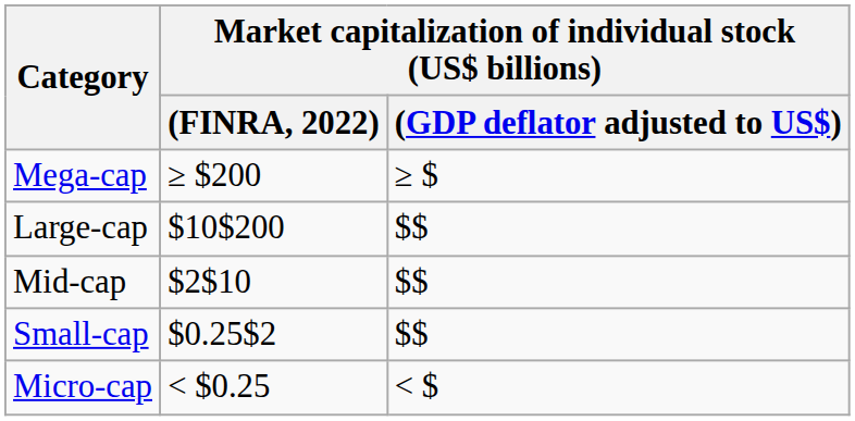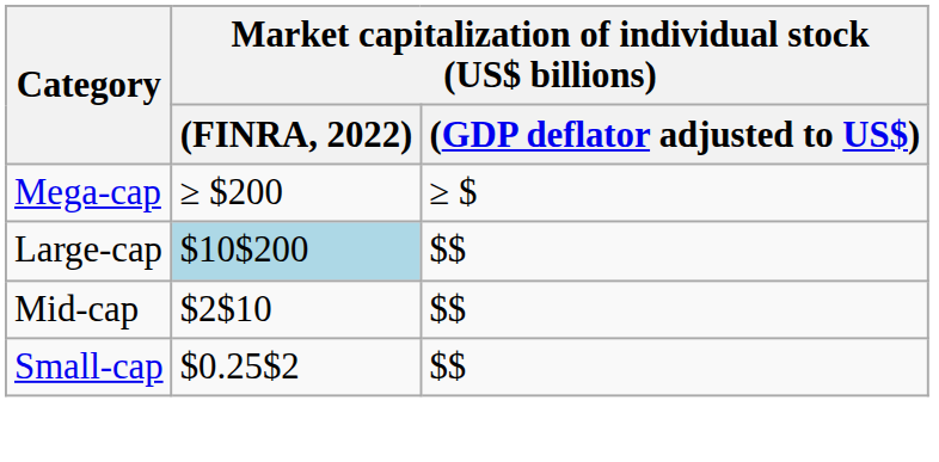 <table class="wikitable">
 <tr>
 <th rowspan=2>Category</th>
 <th colspan=2>Market capitalization of individual stock<br>(US$ billions)</th>
 </tr>
 <tr>
 <th>(FINRA, 2022)</th>
 <th>(<a href='#'>GDP deflator</a> adjusted to  <a href='#'>US$</a>)</th>
 </tr>
 <tr>
 <td><a href='#'>Mega-cap</a></td>
 <td>≥ $200</td>
 <td>≥ $</td>
 </tr>
 <tr>
 <td>Large-cap</td>
-<td>$10$200</td>
+<td style="background: lightblue;">$10$200</td>
 <td>$$</td>
 </tr>
 <tr>
 <td>Mid-cap</td>
 <td>$2$10</td>
 <td>$$</td>
 </tr>
 <tr>
 <td><a href='#'>Small-cap</a></td>
 <td>$0.25$2</td>
 <td>$$</td>
 </tr>
-<tr>
-<td><a href='#'>Micro-cap</a></td>
-<td>< $0.25</td>
-<td>< $</td>
-</tr>
 </table>
